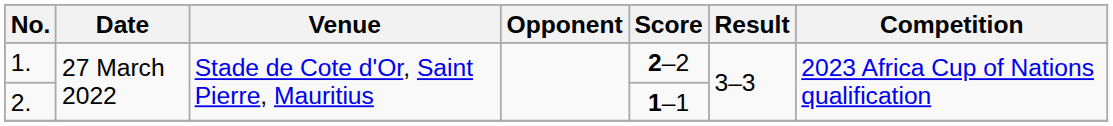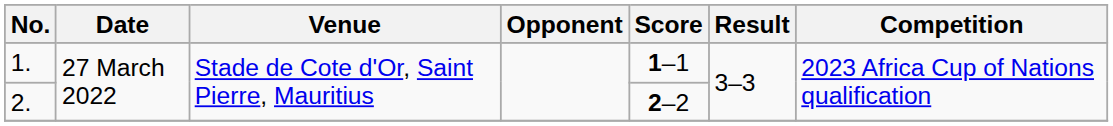 <table class="wikitable" style="font-size:85%;">
 <tr>
 <th>No.</th>
 <th>Date</th>
 <th>Venue</th>
 <th>Opponent</th>
 <th>Score</th>
 <th>Result</th>
 <th>Competition</th>
 </tr>
 <tr>
 <td>1.</td>
 <td rowspan=2>27 March 2022</td>
 <td rowspan=2><a href='#'>Stade de Cote d'Or</a>, <a href='#'>Saint Pierre</a>, <a href='#'>Mauritius</a></td>
 <td rowspan=2></td>
-<td align=center><strong>2</strong>–2</td>
+<td align=center><strong>1</strong>–1</td>
 <td align=center; rowspan=2>3–3</td>
 <td rowspan=2><a href='#'>2023 Africa Cup of Nations qualification</a></td>
 </tr>
 <tr>
 <td>2.</td>
-<td align=center><strong>1</strong>–1</td>
+<td align=center><strong>2</strong>–2</td>
 </tr>
 <tr>
 </tr>
 </table>
